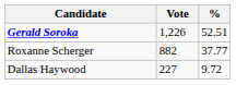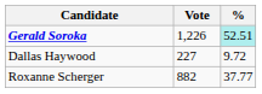 <table class="wikitable">
 <tr>
 <th bgcolor="#DDDDFF" width="200px">Candidate</th>
 <th bgcolor="#DDDDFF" width="50px">Vote</th>
 <th bgcolor="#DDDDFF" width="30px">%</th>
 </tr>
 <tr>
 <td><strong><em><a href='#'>Gerald Soroka</a></em></strong></td>
 <td>1,226</td>
-<td>52.51</td>
+<td style="background: paleturquoise;">52.51</td>
+</tr>
+<tr>
+<td>Dallas Haywood</td>
+<td>227</td>
+<td>9.72</td>
 </tr>
 <tr>
 <td>Roxanne Scherger</td>
 <td>882</td>
 <td>37.77</td>
 </tr>
-<tr>
-<td>Dallas Haywood</td>
-<td>227</td>
-<td>9.72</td>
-</tr>
 </table>
